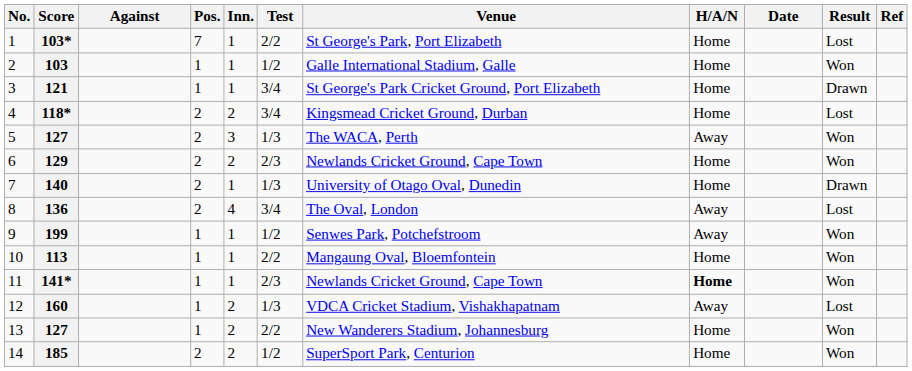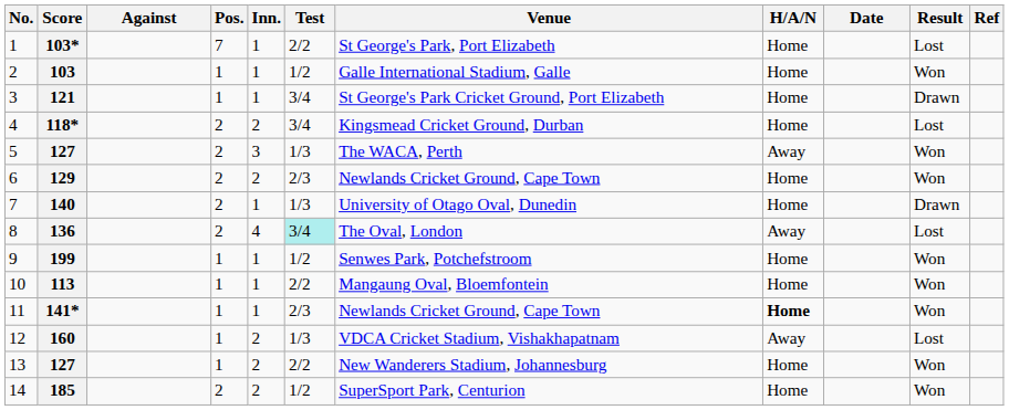 <table class="wikitable plainrowheaders sortable">
 <tr>
 <th scope="col" style="width:10px">No.</th>
 <th scope="col" style="width:40px">Score</th>
 <th scope="col" style="width:110px">Against</th>
 <th scope="col" style="width:10px">Pos.</th>
 <th scope="col" style="width:10px">Inn.</th>
 <th scope="col" style="width:40px">Test</th>
 <th scope="col" style="width:400px">Venue</th>
 <th scope="col" style="width:50px">H/A/N</th>
 <th scope="col" style="width:75px">Date</th>
 <th scope="col" style="width:50px">Result</th>
 <th scope="col" class="unsortable">Ref</th>
 </tr>
 <tr>
 <td>1</td>
 <th scope="row"> 103*</th>
 <td></td>
 <td>7</td>
 <td>1</td>
 <td>2/2</td>
 <td> <a href='#'>St George's Park</a>, <a href='#'>Port Elizabeth</a></td>
 <td>Home</td>
 <td></td>
 <td>Lost</td>
 <td></td>
 </tr>
 <tr>
 <td>2</td>
 <th scope="row"> 103</th>
 <td></td>
 <td>1</td>
 <td>1</td>
 <td>1/2</td>
 <td> <a href='#'>Galle International Stadium</a>, <a href='#'>Galle</a></td>
 <td>Home</td>
 <td></td>
 <td>Won</td>
 <td></td>
 </tr>
 <tr>
 <td>3</td>
 <th scope="row"> 121</th>
 <td></td>
 <td>1</td>
 <td>1</td>
 <td>3/4</td>
 <td> <a href='#'>St George's Park Cricket Ground</a>, <a href='#'>Port Elizabeth</a></td>
 <td>Home</td>
 <td></td>
 <td>Drawn</td>
 <td></td>
 </tr>
 <tr>
 <td>4</td>
 <th scope="row"> 118*</th>
 <td></td>
 <td>2</td>
 <td>2</td>
 <td>3/4</td>
 <td> <a href='#'>Kingsmead Cricket Ground</a>, <a href='#'>Durban</a></td>
 <td>Home</td>
 <td></td>
 <td>Lost</td>
 <td></td>
 </tr>
 <tr>
 <td>5</td>
 <th scope="row"> 127</th>
 <td></td>
 <td>2</td>
 <td>3</td>
 <td>1/3</td>
 <td> <a href='#'>The WACA</a>, <a href='#'>Perth</a></td>
 <td>Away</td>
 <td></td>
 <td>Won</td>
 <td></td>
 </tr>
 <tr>
 <td>6</td>
 <th scope="row"> 129</th>
 <td></td>
 <td>2</td>
 <td>2</td>
 <td>2/3</td>
 <td> <a href='#'>Newlands Cricket Ground</a>, <a href='#'>Cape Town</a></td>
 <td>Home</td>
 <td></td>
 <td>Won</td>
 <td></td>
 </tr>
 <tr>
 <td>7</td>
 <th scope="row"> 140 </th>
 <td></td>
 <td>2</td>
 <td>1</td>
 <td>1/3</td>
 <td> <a href='#'>University of Otago Oval</a>, <a href='#'>Dunedin</a></td>
 <td>Home</td>
 <td></td>
 <td>Drawn</td>
 <td></td>
 </tr>
 <tr>
 <td>8</td>
 <th scope="row"> 136</th>
 <td></td>
 <td>2</td>
 <td>4</td>
-<td>3/4</td>
+<td style="background: paleturquoise;">3/4</td>
 <td> <a href='#'>The Oval</a>, <a href='#'>London</a></td>
 <td>Away</td>
 <td></td>
 <td>Lost</td>
 <td></td>
 </tr>
 <tr>
 <td>9</td>
 <th scope="row"> 199 </th>
 <td></td>
 <td>1</td>
 <td>1</td>
 <td>1/2</td>
 <td> <a href='#'>Senwes Park</a>, <a href='#'>Potchefstroom</a></td>
-<td>Away</td>
+<td>Home</td>
 <td></td>
 <td>Won</td>
 <td></td>
 </tr>
 <tr>
 <td>10</td>
 <th scope="row"> 113</th>
 <td></td>
 <td>1</td>
 <td>1</td>
 <td>2/2</td>
 <td> <a href='#'>Mangaung Oval</a>, <a href='#'>Bloemfontein</a></td>
 <td>Home</td>
 <td></td>
 <td>Won</td>
 <td></td>
 </tr>
 <tr>
 <td>11</td>
 <th scope="row"> 141*</th>
 <td></td>
 <td>1</td>
 <td>1</td>
 <td>2/3</td>
 <td> <a href='#'>Newlands Cricket Ground</a>, <a href='#'>Cape Town</a></td>
 <td><strong>Home</strong></td>
 <td></td>
 <td>Won</td>
 <td></td>
 </tr>
 <tr>
 <td>12</td>
 <th scope="row"> 160</th>
 <td></td>
 <td>1</td>
 <td>2</td>
 <td>1/3</td>
 <td> <a href='#'>VDCA Cricket Stadium</a>, <a href='#'>Vishakhapatnam</a></td>
 <td>Away</td>
 <td></td>
 <td>Lost</td>
 <td></td>
 </tr>
 <tr>
 <td>13</td>
 <th scope="row"> 127 </th>
 <td></td>
 <td>1</td>
 <td>2</td>
 <td>2/2</td>
 <td> <a href='#'>New Wanderers Stadium</a>, <a href='#'>Johannesburg</a></td>
 <td>Home</td>
 <td></td>
 <td>Won</td>
 <td></td>
 </tr>
 <tr>
 <td>14</td>
 <th scope="row"> 185 </th>
 <td></td>
 <td>2</td>
 <td>2</td>
 <td>1/2</td>
 <td> <a href='#'>SuperSport Park</a>, <a href='#'>Centurion</a></td>
 <td>Home</td>
 <td></td>
 <td>Won</td>
 <td></td>
 </tr>
 </table>
